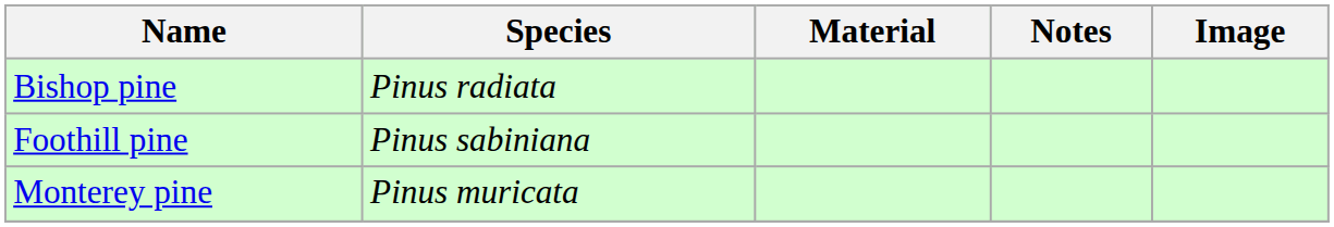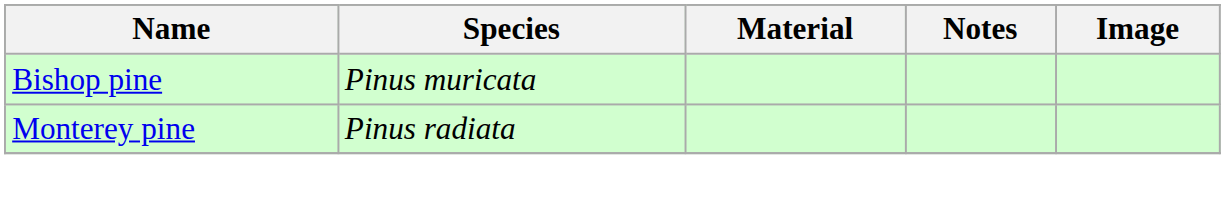 <table class="wikitable" align="center" width="100%" style="background:#D1FFCF;">
 <tr>
 <th>Name</th>
 <th>Species</th>
 <th>Material</th>
 <th>Notes</th>
 <th>Image</th>
 </tr>
 <tr>
 <td><a href='#'>Bishop pine</a></td>
-<td><em>Pinus radiata</em></td>
-<td></td>
-<td></td>
-<td></td>
-</tr>
-<tr>
-<td><a href='#'>Foothill pine</a></td>
-<td><em>Pinus sabiniana</em></td>
+<td><em>Pinus muricata</em></td>
 <td></td>
 <td></td>
 <td></td>
 </tr>
 <tr>
 <td><a href='#'>Monterey pine</a></td>
-<td><em>Pinus muricata</em></td>
+<td><em>Pinus radiata</em></td>
 <td></td>
 <td></td>
 <td></td>
 </tr>
 <tr>
 </tr>
 </table>
